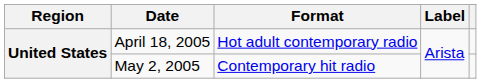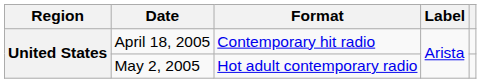 <table class="wikitable plainrowheaders">
 <tr>
 <th>Region</th>
 <th>Date</th>
 <th>Format</th>
 <th>Label</th>
 <th></th>
 </tr>
 <tr>
 <th scope="row" rowspan="2">United States</th>
 <td>April 18, 2005</td>
-<td><a href='#'>Hot adult contemporary radio</a></td>
+<td><a href='#'>Contemporary hit radio</a></td>
 <td rowspan="2"><a href='#'>Arista</a></td>
 <td></td>
 </tr>
 <tr>
 <td>May 2, 2005</td>
-<td><a href='#'>Contemporary hit radio</a></td>
+<td><a href='#'>Hot adult contemporary radio</a></td>
 <td></td>
 </tr>
 </table>
